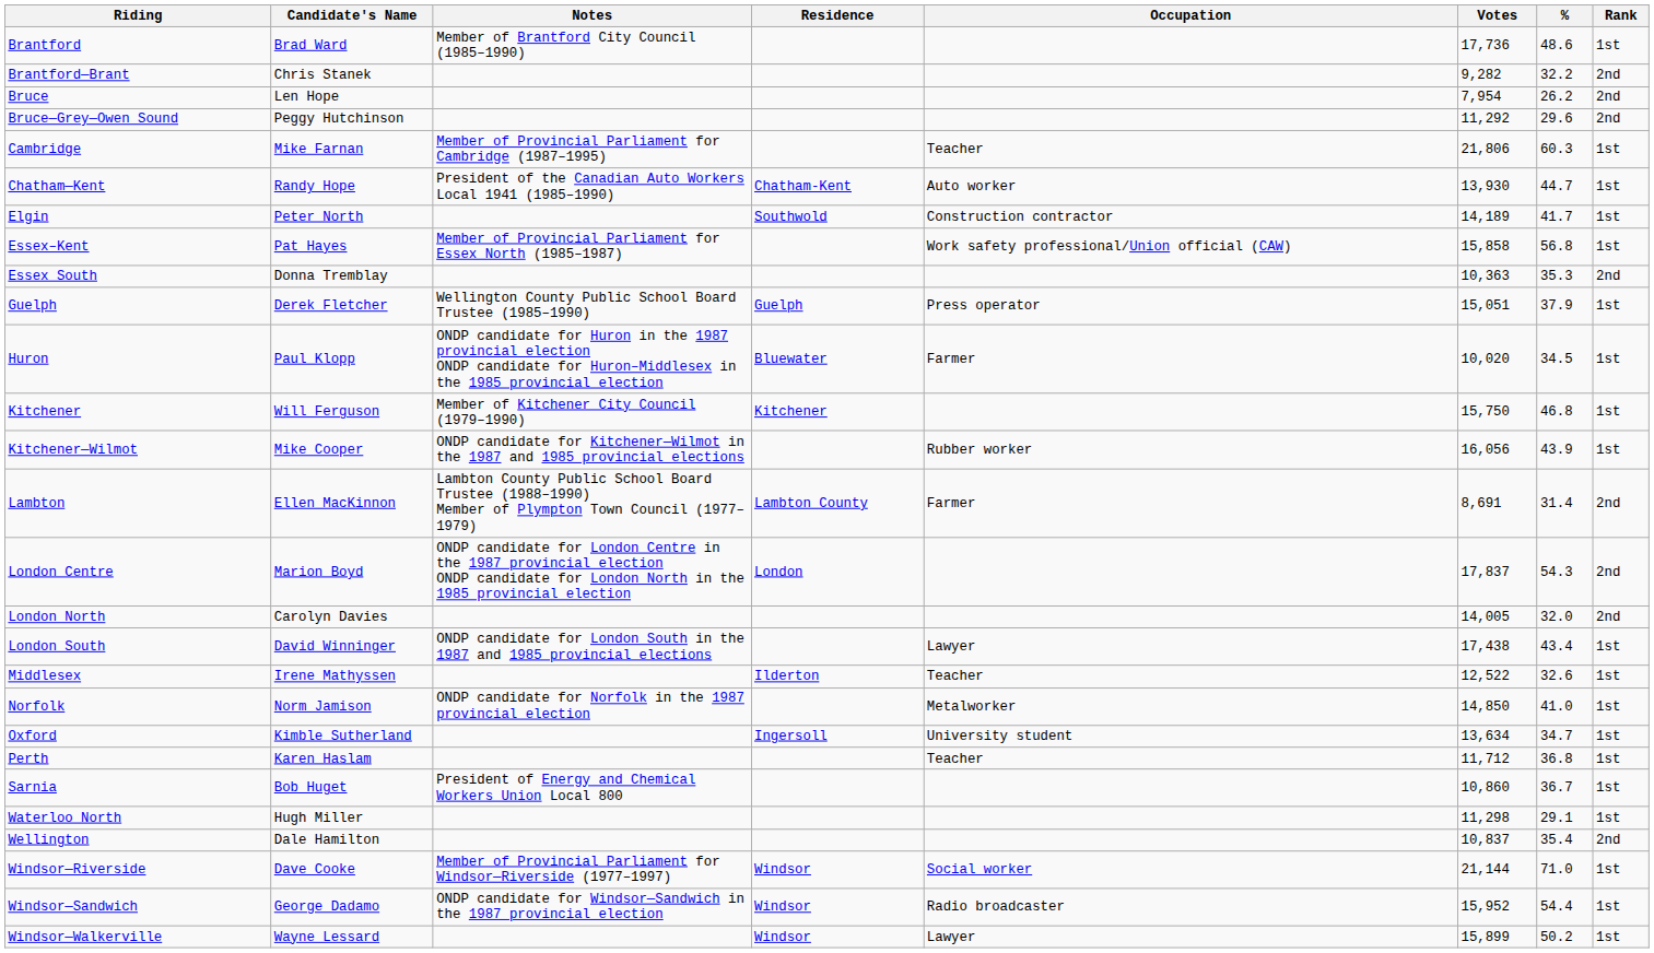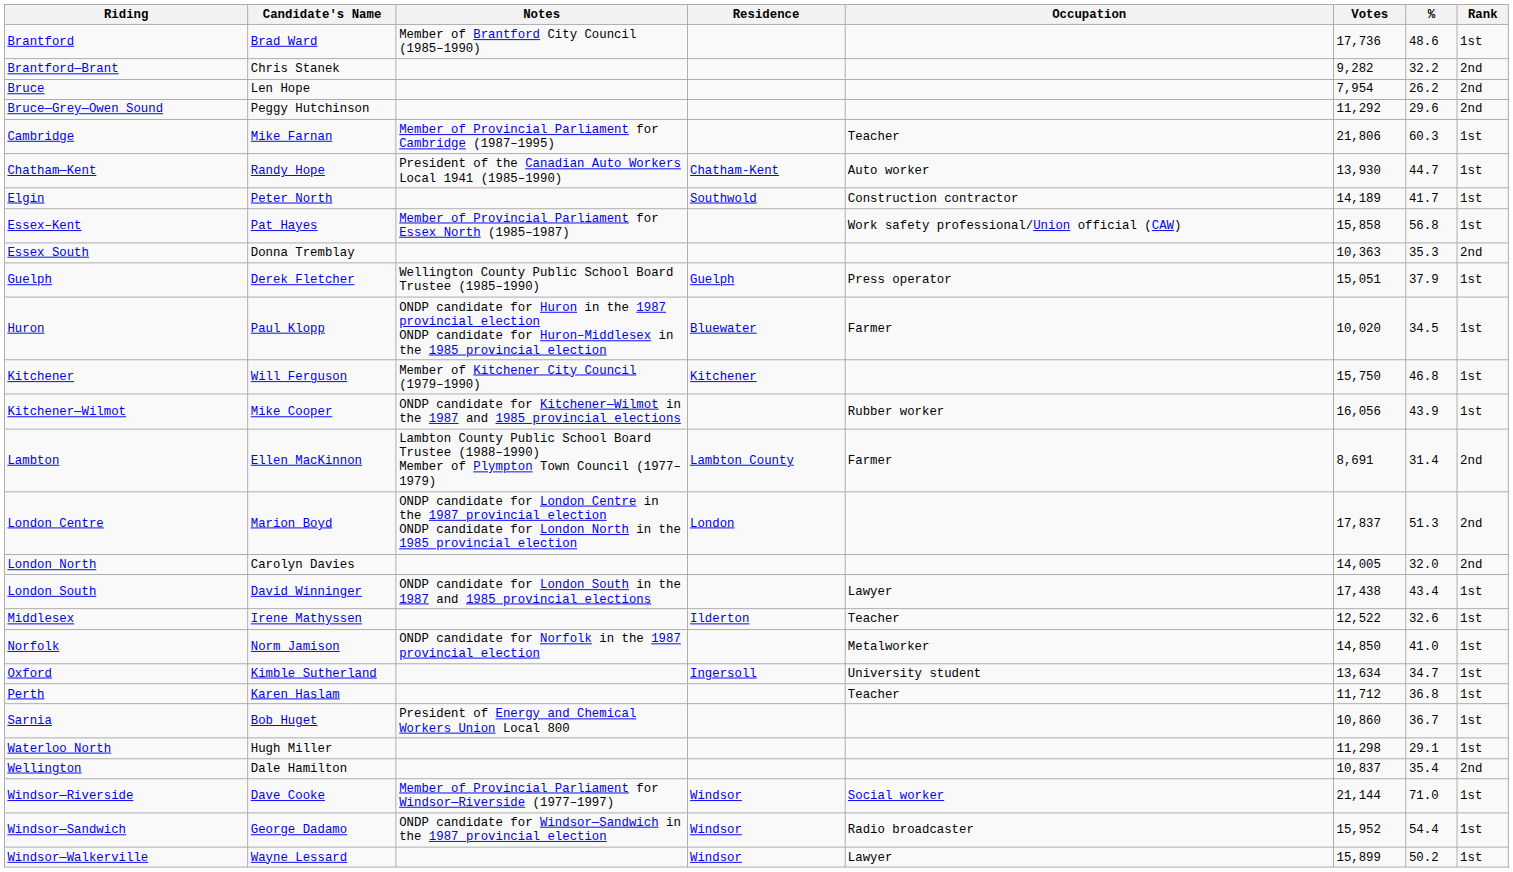 <table class="wikitable sortable" width="100%">
 <tr>
 <th style="width:250px;">Riding<br></th>
 <th style="width:150px;">Candidate's Name</th>
 <th style="width:300px;">Notes</th>
 <th>Residence</th>
 <th>Occupation</th>
 <th>Votes</th>
 <th>%</th>
 <th>Rank</th>
 </tr>
 <tr>
 <td><a href='#'>Brantford</a></td>
 <td><a href='#'>Brad Ward</a></td>
 <td>Member of <a href='#'>Brantford</a> City Council (1985–1990)</td>
 <td></td>
 <td></td>
 <td>17,736</td>
 <td>48.6</td>
 <td>1st</td>
 </tr>
 <tr>
 <td><a href='#'>Brantford—Brant</a></td>
 <td>Chris Stanek</td>
 <td></td>
 <td></td>
 <td></td>
 <td>9,282</td>
 <td>32.2</td>
 <td>2nd</td>
 </tr>
 <tr>
 <td><a href='#'>Bruce</a></td>
 <td>Len Hope</td>
 <td></td>
 <td></td>
 <td></td>
 <td>7,954</td>
 <td>26.2</td>
 <td>2nd</td>
 </tr>
 <tr>
 <td><a href='#'>Bruce—Grey—Owen Sound</a></td>
 <td>Peggy Hutchinson</td>
 <td></td>
 <td></td>
 <td></td>
 <td>11,292</td>
 <td>29.6</td>
 <td>2nd</td>
 </tr>
 <tr>
 <td><a href='#'>Cambridge</a></td>
 <td><a href='#'>Mike Farnan</a></td>
 <td><a href='#'>Member of Provincial Parliament</a> for <a href='#'>Cambridge</a> (1987–1995)</td>
 <td></td>
 <td>Teacher</td>
 <td>21,806</td>
 <td>60.3</td>
 <td>1st</td>
 </tr>
 <tr>
 <td><a href='#'>Chatham—Kent</a></td>
 <td><a href='#'>Randy Hope</a></td>
 <td>President of the <a href='#'>Canadian Auto Workers</a> Local 1941 (1985–1990)</td>
 <td><a href='#'>Chatham-Kent</a></td>
 <td>Auto worker</td>
 <td>13,930</td>
 <td>44.7</td>
 <td>1st</td>
 </tr>
 <tr>
 <td><a href='#'>Elgin</a></td>
 <td><a href='#'>Peter North</a></td>
 <td></td>
 <td><a href='#'>Southwold</a></td>
 <td>Construction contractor</td>
 <td>14,189</td>
 <td>41.7</td>
 <td>1st</td>
 </tr>
 <tr>
 <td><a href='#'>Essex–Kent</a></td>
 <td><a href='#'>Pat Hayes</a></td>
 <td><a href='#'>Member of Provincial Parliament</a> for <a href='#'>Essex North</a> (1985–1987)</td>
 <td></td>
 <td>Work safety professional/<a href='#'>Union</a> official (<a href='#'>CAW</a>)</td>
 <td>15,858</td>
 <td>56.8</td>
 <td>1st</td>
 </tr>
 <tr>
 <td><a href='#'>Essex South</a></td>
 <td>Donna Tremblay</td>
 <td></td>
 <td></td>
 <td></td>
 <td>10,363</td>
 <td>35.3</td>
 <td>2nd</td>
 </tr>
 <tr>
 <td><a href='#'>Guelph</a></td>
 <td><a href='#'>Derek Fletcher</a></td>
 <td>Wellington County Public School Board Trustee (1985–1990)</td>
 <td><a href='#'>Guelph</a></td>
 <td>Press operator</td>
 <td>15,051</td>
 <td>37.9</td>
 <td>1st</td>
 </tr>
 <tr>
 <td><a href='#'>Huron</a></td>
 <td><a href='#'>Paul Klopp</a></td>
 <td>ONDP candidate for <a href='#'>Huron</a> in the <a href='#'>1987 provincial election</a> <br> ONDP candidate for <a href='#'>Huron–Middlesex</a> in the <a href='#'>1985 provincial election</a></td>
 <td><a href='#'>Bluewater</a></td>
 <td>Farmer</td>
 <td>10,020</td>
 <td>34.5</td>
 <td>1st</td>
 </tr>
 <tr>
 <td><a href='#'>Kitchener</a></td>
 <td><a href='#'>Will Ferguson</a></td>
 <td>Member of <a href='#'>Kitchener City Council</a> (1979–1990)</td>
 <td><a href='#'>Kitchener</a></td>
 <td></td>
 <td>15,750</td>
 <td>46.8</td>
 <td>1st</td>
 </tr>
 <tr>
 <td><a href='#'>Kitchener—Wilmot</a></td>
 <td><a href='#'>Mike Cooper</a></td>
 <td>ONDP candidate for <a href='#'>Kitchener—Wilmot</a> in the <a href='#'>1987</a> and <a href='#'>1985 provincial elections</a></td>
 <td></td>
 <td>Rubber worker</td>
 <td>16,056</td>
 <td>43.9</td>
 <td>1st</td>
 </tr>
 <tr>
 <td><a href='#'>Lambton</a></td>
 <td><a href='#'>Ellen MacKinnon</a></td>
 <td>Lambton County Public School Board Trustee (1988–1990) <br> Member of <a href='#'>Plympton</a> Town Council (1977–1979)</td>
 <td><a href='#'>Lambton County</a></td>
 <td>Farmer</td>
 <td>8,691</td>
 <td>31.4</td>
 <td>2nd</td>
 </tr>
 <tr>
 <td><a href='#'>London Centre</a></td>
 <td><a href='#'>Marion Boyd</a></td>
 <td>ONDP candidate for <a href='#'>London Centre</a> in the <a href='#'>1987 provincial election</a> <br> ONDP candidate for <a href='#'>London North</a> in the <a href='#'>1985 provincial election</a></td>
 <td><a href='#'>London</a></td>
 <td></td>
 <td>17,837</td>
-<td>54.3</td>
+<td>51.3</td>
 <td>2nd</td>
 </tr>
 <tr>
 <td><a href='#'>London North</a></td>
 <td>Carolyn Davies</td>
 <td></td>
 <td></td>
 <td></td>
 <td>14,005</td>
 <td>32.0</td>
 <td>2nd</td>
 </tr>
 <tr>
 <td><a href='#'>London South</a></td>
 <td><a href='#'>David Winninger</a></td>
 <td>ONDP candidate for <a href='#'>London South</a> in the <a href='#'>1987</a> and <a href='#'>1985 provincial elections</a></td>
 <td></td>
 <td>Lawyer</td>
 <td>17,438</td>
 <td>43.4</td>
 <td>1st</td>
 </tr>
 <tr>
 <td><a href='#'>Middlesex</a></td>
 <td><a href='#'>Irene Mathyssen</a></td>
 <td></td>
 <td><a href='#'>Ilderton</a></td>
 <td>Teacher</td>
 <td>12,522</td>
 <td>32.6</td>
 <td>1st</td>
 </tr>
 <tr>
 <td><a href='#'>Norfolk</a></td>
 <td><a href='#'>Norm Jamison</a></td>
 <td>ONDP candidate for <a href='#'>Norfolk</a> in the <a href='#'>1987 provincial election</a></td>
 <td></td>
 <td>Metalworker</td>
 <td>14,850</td>
 <td>41.0</td>
 <td>1st</td>
 </tr>
 <tr>
 <td><a href='#'>Oxford</a></td>
 <td><a href='#'>Kimble Sutherland</a></td>
 <td></td>
 <td><a href='#'>Ingersoll</a></td>
 <td>University student</td>
 <td>13,634</td>
 <td>34.7</td>
 <td>1st</td>
 </tr>
 <tr>
 <td><a href='#'>Perth</a></td>
 <td><a href='#'>Karen Haslam</a></td>
 <td></td>
 <td></td>
 <td>Teacher</td>
 <td>11,712</td>
 <td>36.8</td>
 <td>1st</td>
 </tr>
 <tr>
 <td><a href='#'>Sarnia</a></td>
 <td><a href='#'>Bob Huget</a></td>
 <td>President of <a href='#'>Energy and Chemical Workers Union</a> Local 800</td>
 <td></td>
 <td></td>
 <td>10,860</td>
 <td>36.7</td>
 <td>1st</td>
 </tr>
 <tr>
 <td><a href='#'>Waterloo North</a></td>
 <td>Hugh Miller</td>
 <td></td>
 <td></td>
 <td></td>
 <td>11,298</td>
 <td>29.1</td>
 <td>1st</td>
 </tr>
 <tr>
 <td><a href='#'>Wellington</a></td>
 <td>Dale Hamilton</td>
 <td></td>
 <td></td>
 <td></td>
 <td>10,837</td>
 <td>35.4</td>
 <td>2nd</td>
 </tr>
 <tr>
 <td><a href='#'>Windsor—Riverside</a></td>
 <td><a href='#'>Dave Cooke</a></td>
 <td><a href='#'>Member of Provincial Parliament</a> for <a href='#'>Windsor—Riverside</a> (1977–1997)</td>
 <td><a href='#'>Windsor</a></td>
 <td><a href='#'>Social worker</a></td>
 <td>21,144</td>
 <td>71.0</td>
 <td>1st</td>
 </tr>
 <tr>
 <td><a href='#'>Windsor—Sandwich</a></td>
 <td><a href='#'>George Dadamo</a></td>
 <td>ONDP candidate for <a href='#'>Windsor—Sandwich</a> in the <a href='#'>1987 provincial election</a></td>
 <td><a href='#'>Windsor</a></td>
 <td>Radio broadcaster</td>
 <td>15,952</td>
 <td>54.4</td>
 <td>1st</td>
 </tr>
 <tr>
 <td><a href='#'>Windsor—Walkerville</a></td>
 <td><a href='#'>Wayne Lessard</a></td>
 <td></td>
 <td><a href='#'>Windsor</a></td>
 <td>Lawyer</td>
 <td>15,899</td>
 <td>50.2</td>
 <td>1st</td>
 </tr>
 </table>
